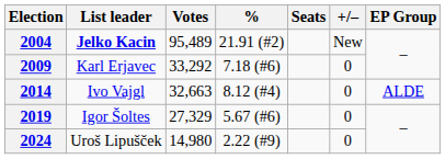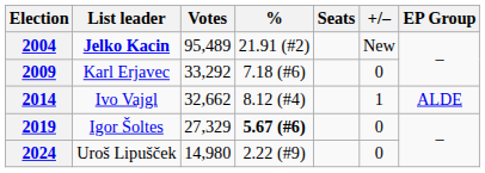 <table class=wikitable style="text-align: center;">
 <tr>
 <th>Election</th>
 <th>List leader</th>
 <th>Votes</th>
 <th>%</th>
 <th>Seats</th>
 <th>+/–</th>
 <th>EP Group</th>
 </tr>
 <tr>
 <th><a href='#'>2004</a></th>
 <td><strong><a href='#'>Jelko Kacin</a></strong></td>
 <td>95,489</td>
 <td>21.91 (#2)</td>
 <td></td>
 <td>New</td>
 <td rowspan=2>–</td>
 </tr>
 <tr>
 <th><a href='#'>2009</a></th>
 <td><a href='#'>Karl Erjavec</a></td>
 <td>33,292</td>
 <td>7.18 (#6)</td>
 <td></td>
 <td> 0</td>
 </tr>
 <tr>
 <th><a href='#'>2014</a></th>
 <td><a href='#'>Ivo Vajgl</a></td>
-<td>32,663</td>
+<td>32,662</td>
 <td>8.12 (#4)</td>
 <td></td>
-<td> 0</td>
+<td> 1</td>
 <td><a href='#'>ALDE</a></td>
 </tr>
 <tr>
 <th><a href='#'>2019</a></th>
 <td><a href='#'>Igor Šoltes</a></td>
 <td>27,329</td>
-<td>5.67 (#6)</td>
+<td><strong>5.67 (#6)</strong></td>
 <td></td>
 <td> 0</td>
 <td rowspan=2>–</td>
 </tr>
 <tr>
 <th><a href='#'>2024</a></th>
 <td>Uroš Lipušček</td>
 <td>14,980</td>
 <td>2.22 (#9)</td>
 <td></td>
 <td> 0</td>
 </tr>
 </table>
